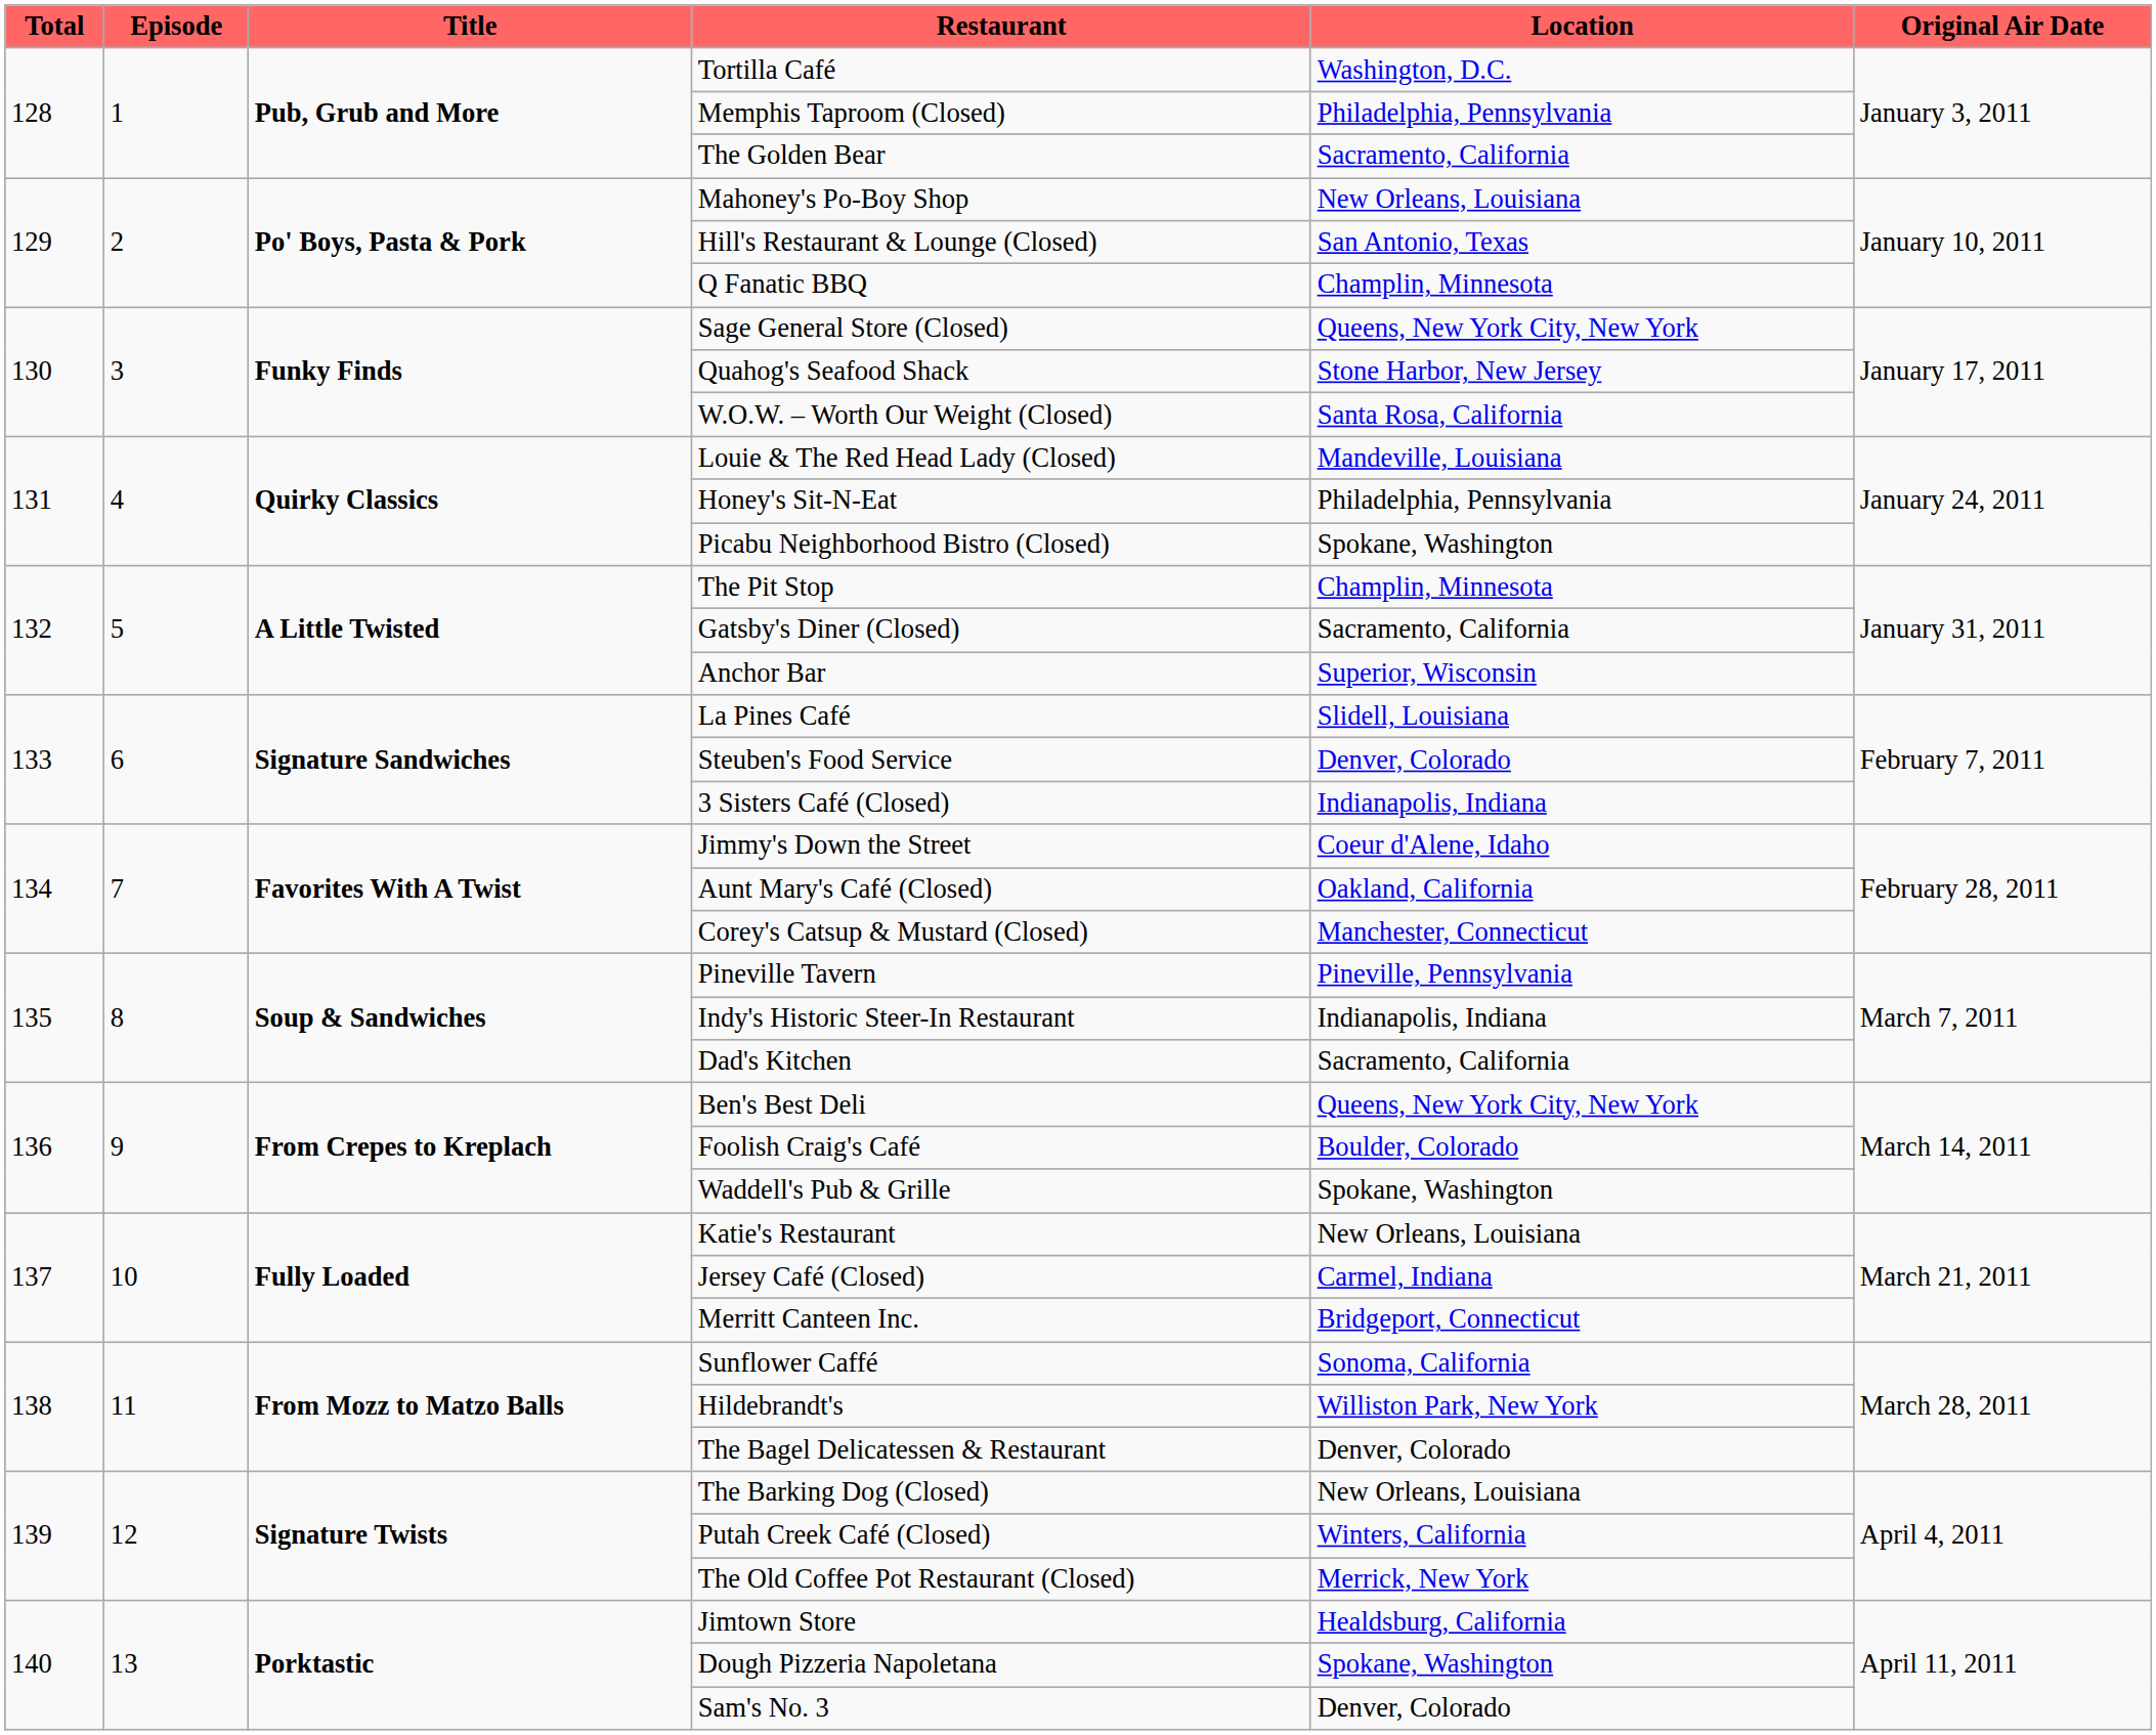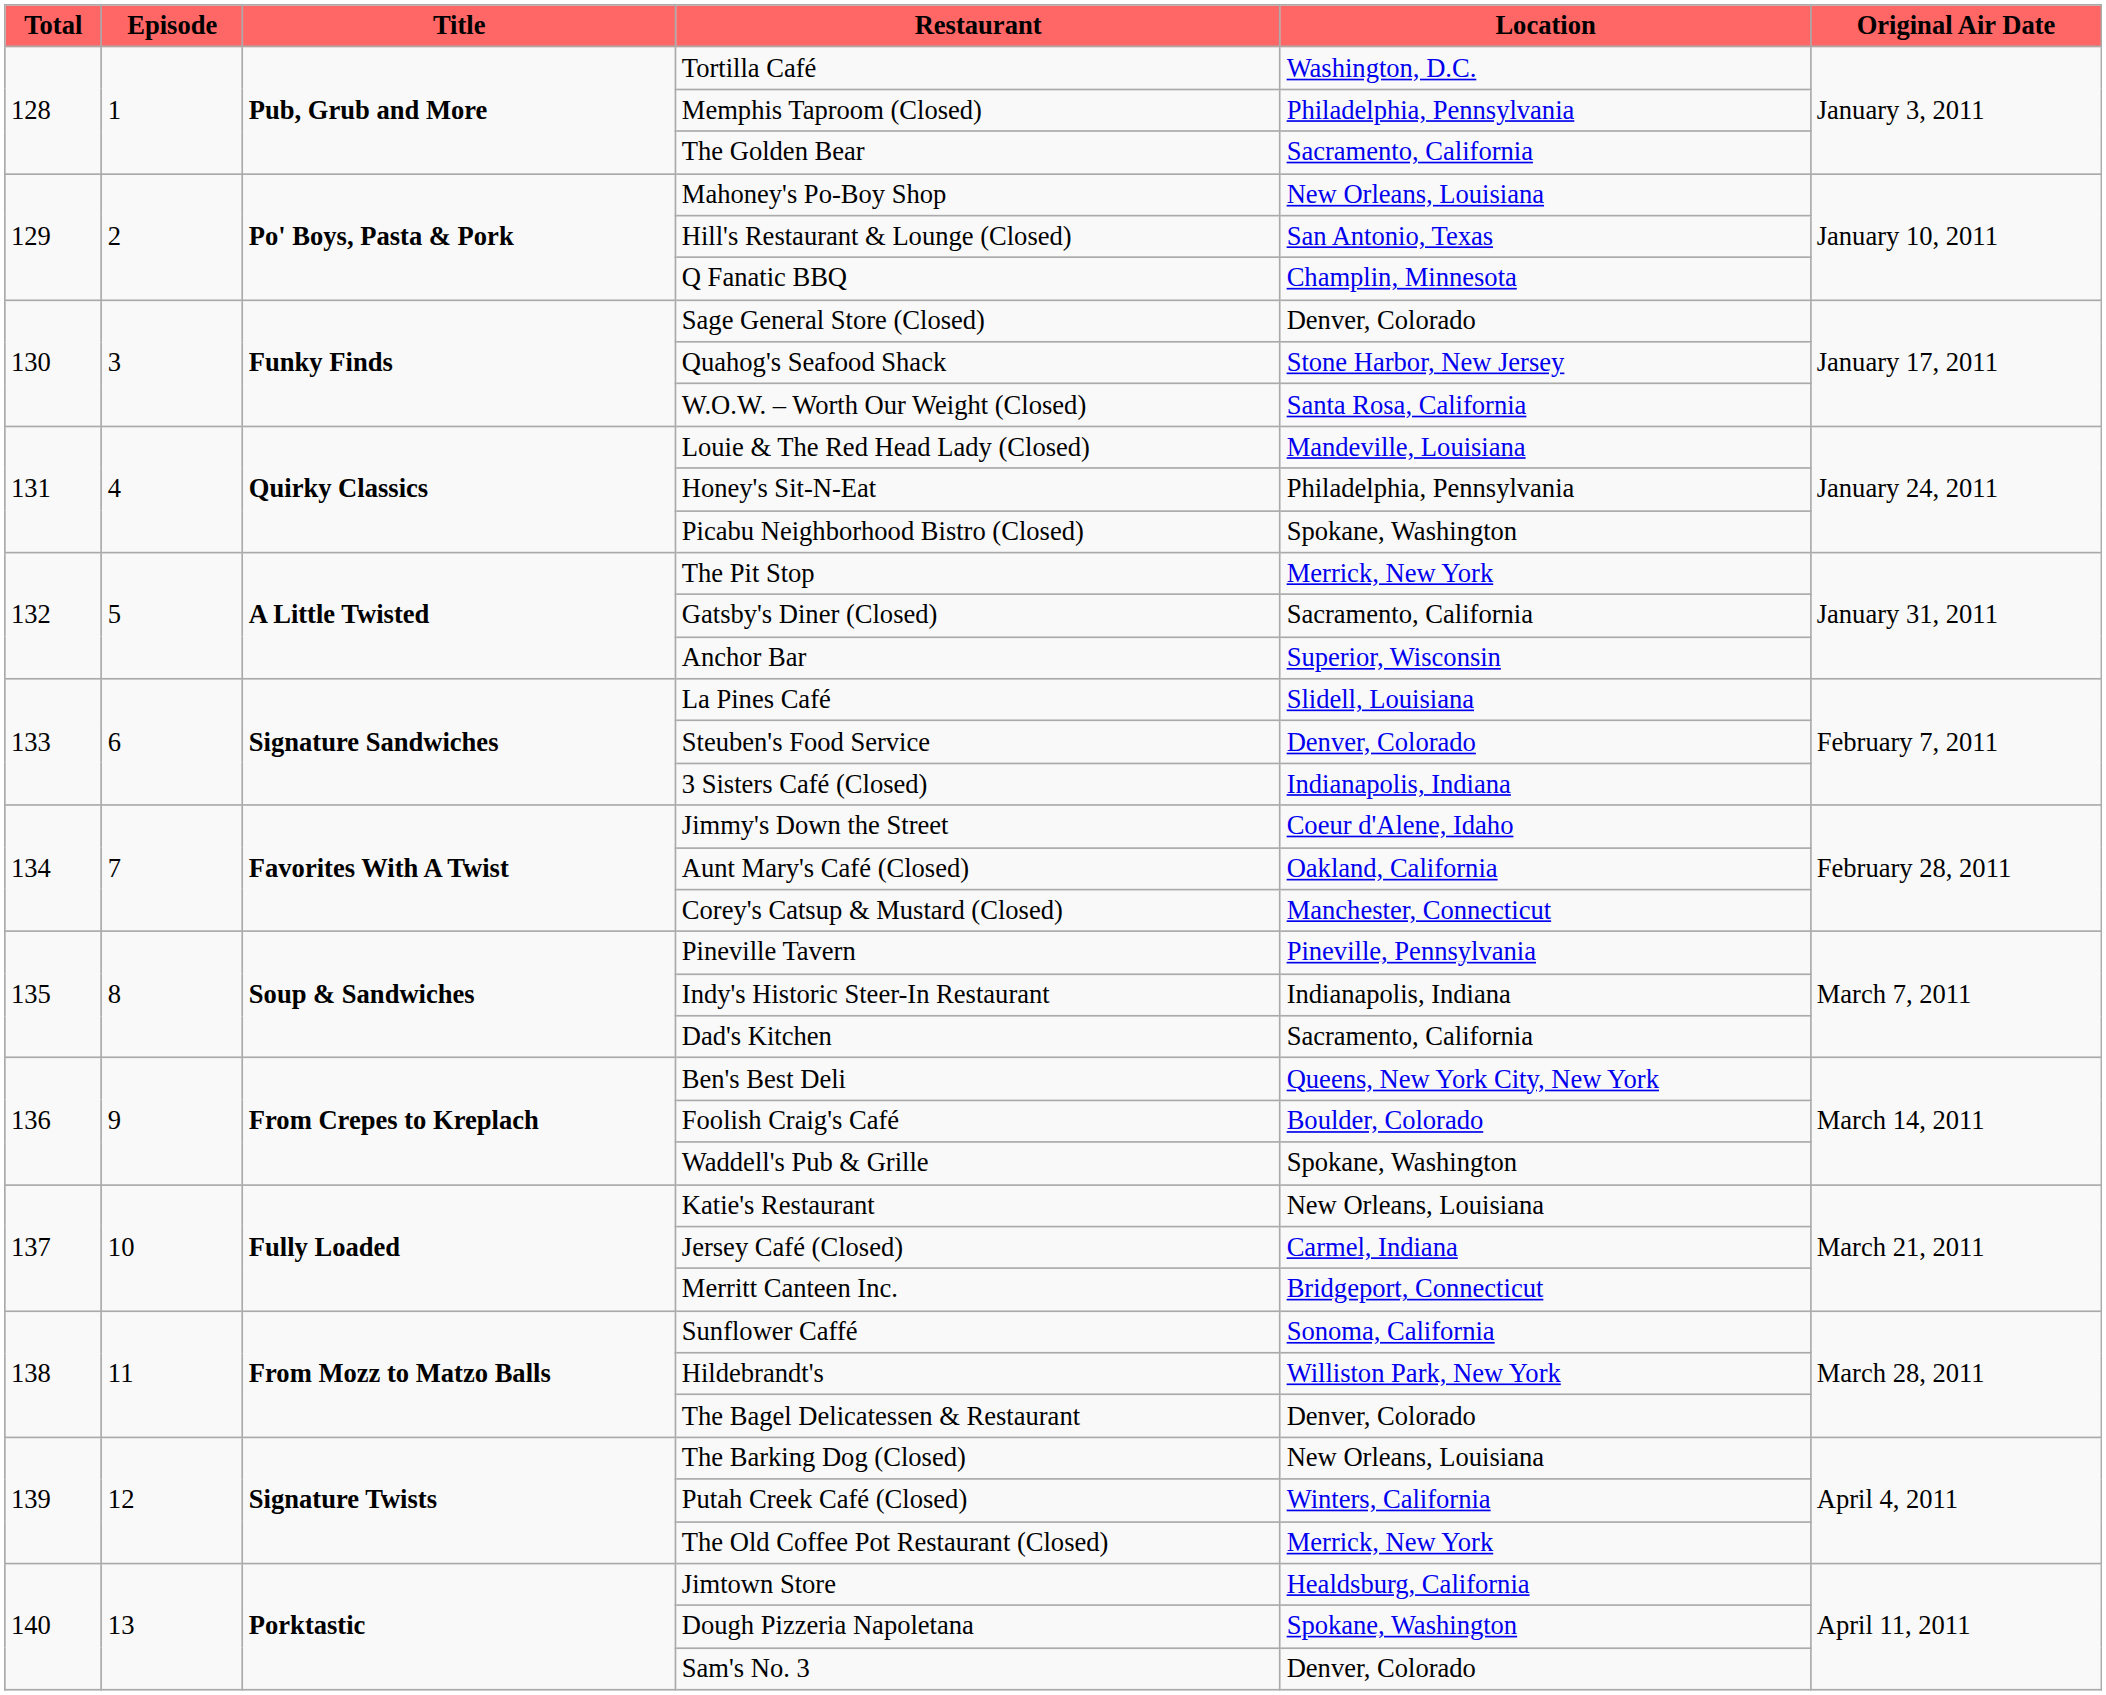 <table class="wikitable" style="width: 100%;">
 <tr>
 <th # style="background:#f66;">Total</th>
 <th # style="background:#f66;">Episode</th>
 <th # style="background:#f66;">Title</th>
 <th # style="background:#f66;">Restaurant</th>
 <th # style="background:#f66;">Location</th>
 <th # style="background:#f66;">Original Air Date</th>
 </tr>
 <tr>
 <td rowspan="3">128</td>
 <td rowspan="3">1</td>
 <td rowspan="3"><strong>Pub, Grub and More</strong></td>
 <td>Tortilla Café</td>
 <td><a href='#'>Washington, D.C.</a></td>
 <td rowspan="3">January 3, 2011</td>
 </tr>
 <tr>
 <td>Memphis Taproom (Closed)</td>
 <td><a href='#'>Philadelphia, Pennsylvania</a></td>
 </tr>
 <tr>
 <td>The Golden Bear</td>
 <td><a href='#'>Sacramento, California</a></td>
 </tr>
 <tr>
 <td rowspan="3">129</td>
 <td rowspan="3">2</td>
 <td rowspan="3"><strong>Po' Boys, Pasta & Pork</strong></td>
 <td>Mahoney's Po-Boy Shop</td>
 <td><a href='#'>New Orleans, Louisiana</a></td>
 <td rowspan="3">January 10, 2011</td>
 </tr>
 <tr>
 <td>Hill's Restaurant & Lounge (Closed)</td>
 <td><a href='#'>San Antonio, Texas</a></td>
 </tr>
 <tr>
 <td>Q Fanatic BBQ</td>
 <td><a href='#'>Champlin, Minnesota</a></td>
 </tr>
 <tr>
 <td rowspan="3">130</td>
 <td rowspan="3">3</td>
 <td rowspan="3"><strong>Funky Finds</strong></td>
 <td>Sage General Store (Closed)</td>
-<td><a href='#'>Queens, New York City, New York</a></td>
+<td>Denver, Colorado</td>
 <td rowspan="3">January 17, 2011</td>
 </tr>
 <tr>
 <td>Quahog's Seafood Shack</td>
 <td><a href='#'>Stone Harbor, New Jersey</a></td>
 </tr>
 <tr>
 <td>W.O.W. – Worth Our Weight (Closed)</td>
 <td><a href='#'>Santa Rosa, California</a></td>
 </tr>
 <tr>
 <td rowspan="3">131</td>
 <td rowspan="3">4</td>
 <td rowspan="3"><strong>Quirky Classics</strong></td>
 <td>Louie & The Red Head Lady (Closed)</td>
 <td><a href='#'>Mandeville, Louisiana</a></td>
 <td rowspan="3">January 24, 2011</td>
 </tr>
 <tr>
 <td>Honey's Sit-N-Eat</td>
 <td>Philadelphia, Pennsylvania</td>
 </tr>
 <tr>
 <td>Picabu Neighborhood Bistro (Closed)</td>
 <td>Spokane, Washington</td>
 </tr>
 <tr>
 <td rowspan="3">132</td>
 <td rowspan="3">5</td>
 <td rowspan="3"><strong>A Little Twisted</strong></td>
 <td>The Pit Stop</td>
-<td><a href='#'>Champlin, Minnesota</a></td>
+<td><a href='#'>Merrick, New York</a></td>
 <td rowspan="3">January 31, 2011</td>
 </tr>
 <tr>
 <td>Gatsby's Diner (Closed)</td>
 <td>Sacramento, California</td>
 </tr>
 <tr>
 <td>Anchor Bar</td>
 <td><a href='#'>Superior, Wisconsin</a></td>
 </tr>
 <tr>
 <td rowspan="3">133</td>
 <td rowspan="3">6</td>
 <td rowspan="3"><strong>Signature Sandwiches</strong></td>
 <td>La Pines Café</td>
 <td><a href='#'>Slidell, Louisiana</a></td>
 <td rowspan="3">February 7, 2011</td>
 </tr>
 <tr>
 <td>Steuben's Food Service</td>
 <td><a href='#'>Denver, Colorado</a></td>
 </tr>
 <tr>
 <td>3 Sisters Café (Closed)</td>
 <td><a href='#'>Indianapolis, Indiana</a></td>
 </tr>
 <tr>
 <td rowspan="3">134</td>
 <td rowspan="3">7</td>
 <td rowspan="3"><strong>Favorites With A Twist</strong></td>
 <td>Jimmy's Down the Street</td>
 <td><a href='#'>Coeur d'Alene, Idaho</a></td>
 <td rowspan="3">February 28, 2011</td>
 </tr>
 <tr>
 <td>Aunt Mary's Café (Closed)</td>
 <td><a href='#'>Oakland, California</a></td>
 </tr>
 <tr>
 <td>Corey's Catsup & Mustard (Closed)</td>
 <td><a href='#'>Manchester, Connecticut</a></td>
 </tr>
 <tr>
 <td rowspan="3">135</td>
 <td rowspan="3">8</td>
 <td rowspan="3"><strong>Soup & Sandwiches</strong></td>
 <td>Pineville Tavern</td>
 <td><a href='#'>Pineville, Pennsylvania</a></td>
 <td rowspan="3">March 7, 2011</td>
 </tr>
 <tr>
 <td>Indy's Historic Steer-In Restaurant</td>
 <td>Indianapolis, Indiana</td>
 </tr>
 <tr>
 <td>Dad's Kitchen</td>
 <td>Sacramento, California</td>
 </tr>
 <tr>
 <td rowspan="3">136</td>
 <td rowspan="3">9</td>
 <td rowspan="3"><strong>From Crepes to Kreplach</strong></td>
 <td>Ben's Best Deli</td>
 <td><a href='#'>Queens, New York City, New York</a></td>
 <td rowspan="3">March 14, 2011</td>
 </tr>
 <tr>
 <td>Foolish Craig's Café</td>
 <td><a href='#'>Boulder, Colorado</a></td>
 </tr>
 <tr>
 <td>Waddell's Pub & Grille</td>
 <td>Spokane, Washington</td>
 </tr>
 <tr>
 <td rowspan="3">137</td>
 <td rowspan="3">10</td>
 <td rowspan="3"><strong>Fully Loaded</strong></td>
 <td>Katie's Restaurant</td>
 <td>New Orleans, Louisiana</td>
 <td rowspan="3">March 21, 2011</td>
 </tr>
 <tr>
 <td>Jersey Café (Closed)</td>
 <td><a href='#'>Carmel, Indiana</a></td>
 </tr>
 <tr>
 <td>Merritt Canteen Inc.</td>
 <td><a href='#'>Bridgeport, Connecticut</a></td>
 </tr>
 <tr>
 <td rowspan="3">138</td>
 <td rowspan="3">11</td>
 <td rowspan="3"><strong>From Mozz to Matzo Balls</strong></td>
 <td>Sunflower Caffé</td>
 <td><a href='#'>Sonoma, California</a></td>
 <td rowspan="3">March 28, 2011</td>
 </tr>
 <tr>
 <td>Hildebrandt's</td>
 <td><a href='#'>Williston Park, New York</a></td>
 </tr>
 <tr>
 <td>The Bagel Delicatessen & Restaurant</td>
 <td>Denver, Colorado</td>
 </tr>
 <tr>
 <td rowspan="3">139</td>
 <td rowspan="3">12</td>
 <td rowspan="3"><strong>Signature Twists</strong></td>
 <td>The Barking Dog (Closed)</td>
 <td>New Orleans, Louisiana</td>
 <td rowspan="3">April 4, 2011</td>
 </tr>
 <tr>
 <td>Putah Creek Café (Closed)</td>
 <td><a href='#'>Winters, California</a></td>
 </tr>
 <tr>
 <td>The Old Coffee Pot Restaurant (Closed)</td>
 <td><a href='#'>Merrick, New York</a></td>
 </tr>
 <tr>
 <td rowspan="3">140</td>
 <td rowspan="3">13</td>
 <td rowspan="3"><strong>Porktastic</strong></td>
 <td>Jimtown Store</td>
 <td><a href='#'>Healdsburg, California</a></td>
 <td rowspan="3">April 11, 2011</td>
 </tr>
 <tr>
 <td>Dough Pizzeria Napoletana</td>
 <td><a href='#'>Spokane, Washington</a></td>
 </tr>
 <tr>
 <td>Sam's No. 3</td>
 <td>Denver, Colorado</td>
 </tr>
 </table>
